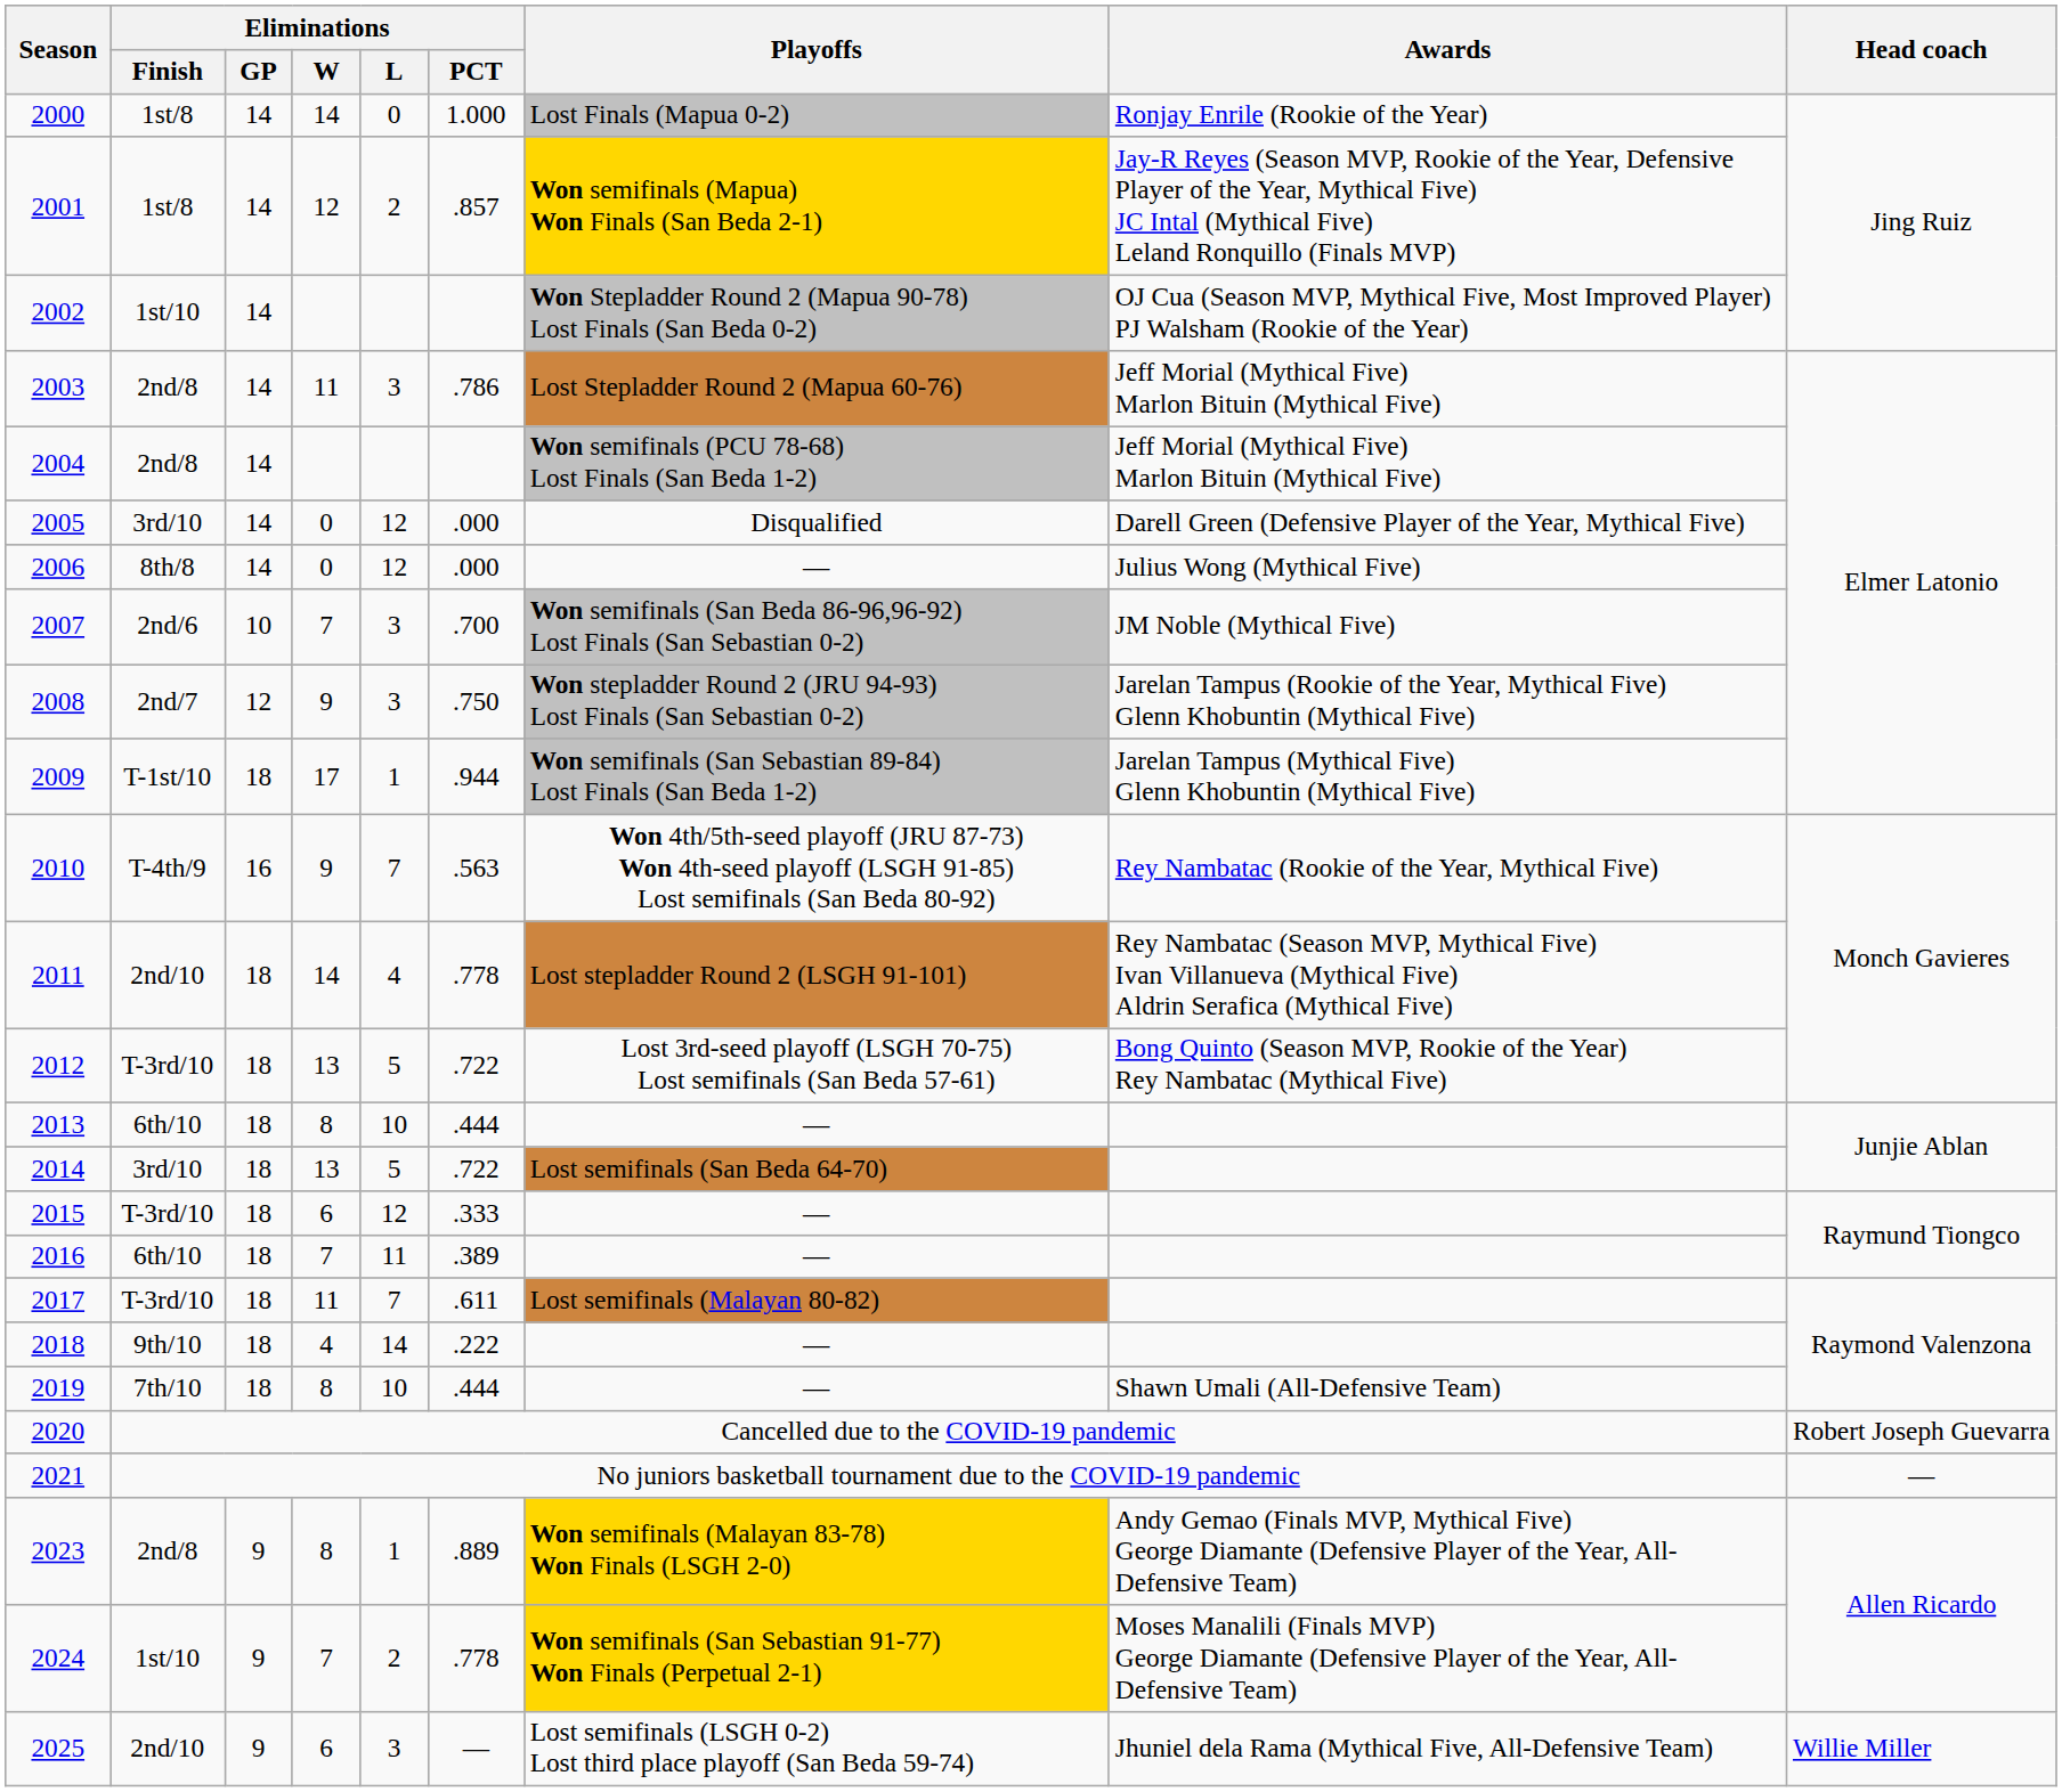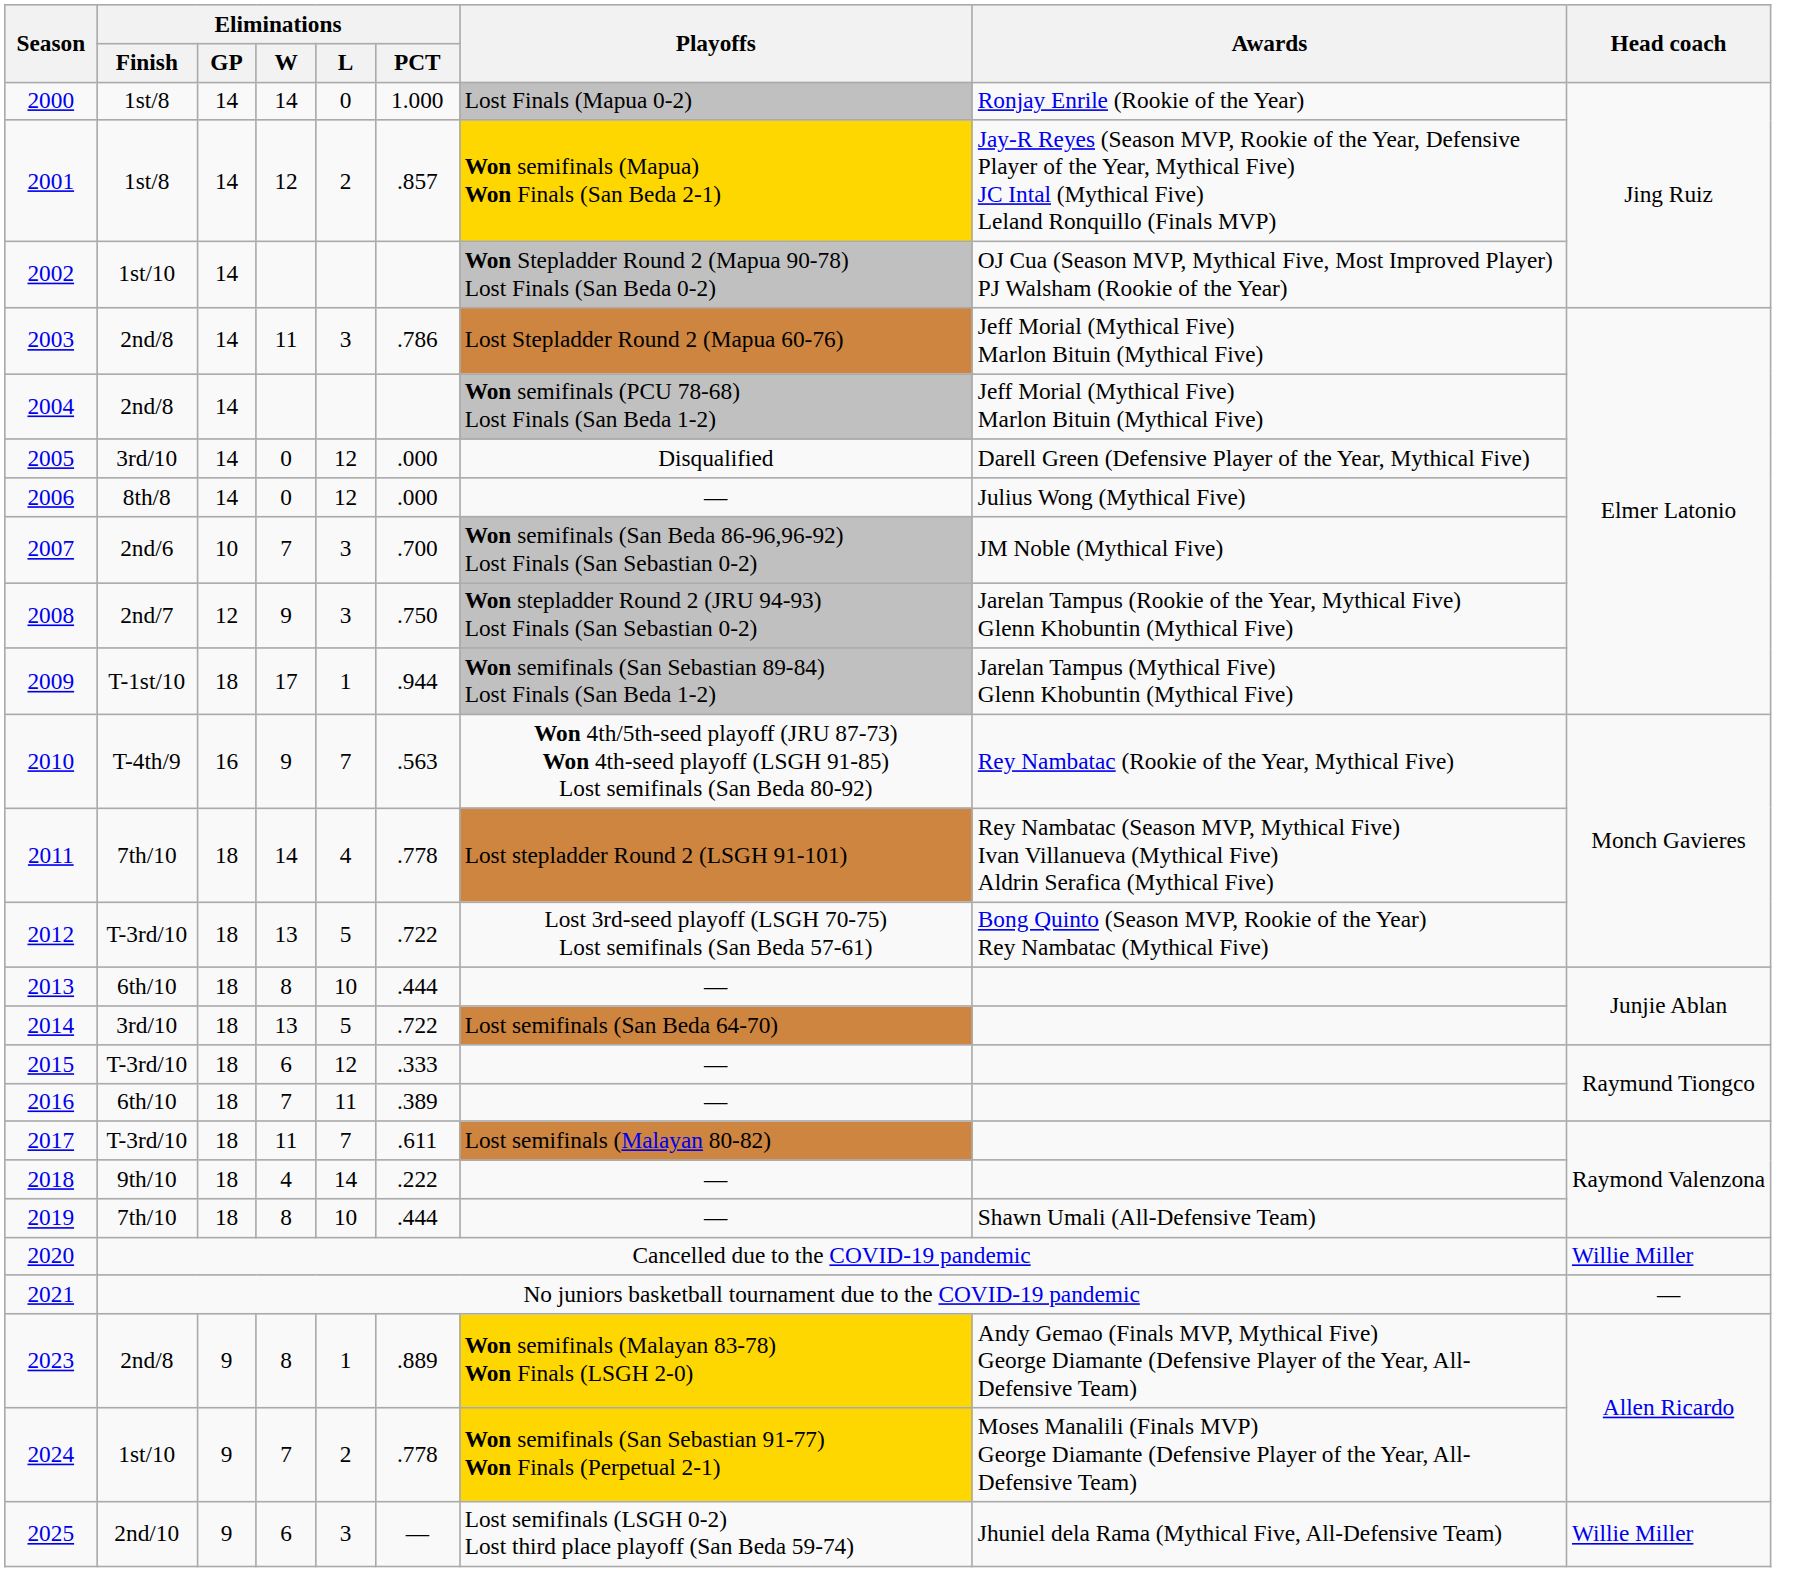 <table class=wikitable style="text-align:center; font-size:90%;">
 <tr>
 <th width=50px rowspan=2>Season</th>
 <th colspan=5>Eliminations</th>
 <th width=310px rowspan=2>Playoffs</th>
 <th width=360px rowspan=2>Awards</th>
 <th rowspan=2>Head coach</th>
 </tr>
 <tr>
 <th width=55px>Finish</th>
 <th width=30px>GP</th>
 <th width=30px>W</th>
 <th width=30px>L</th>
 <th width=45px>PCT</th>
 </tr>
 <tr>
 <td><a href='#'>2000</a></td>
 <td>1st/8</td>
 <td>14</td>
 <td>14</td>
 <td>0</td>
 <td>1.000</td>
 <td bgcolor=silver align=left>Lost Finals (Mapua 0-2)</td>
 <td align=left><a href='#'>Ronjay Enrile</a> (Rookie of the Year)</td>
 <td rowspan="3">Jing Ruiz</td>
 </tr>
 <tr>
 <td><a href='#'>2001</a></td>
 <td>1st/8</td>
 <td>14</td>
 <td>12</td>
 <td>2</td>
 <td>.857</td>
 <td bgcolor=gold align=left><strong>Won</strong> semifinals (Mapua)<br><strong>Won</strong> Finals (San Beda 2-1)</td>
 <td align=left><a href='#'>Jay-R Reyes</a> (Season MVP, Rookie of the Year, Defensive Player of the Year, Mythical Five)<br><a href='#'>JC Intal</a> (Mythical Five)<br>Leland Ronquillo (Finals MVP)</td>
 </tr>
 <tr>
 <td><a href='#'>2002</a></td>
 <td>1st/10</td>
 <td>14</td>
 <td></td>
 <td></td>
 <td></td>
 <td bgcolor=silver align=left><strong>Won</strong> Stepladder Round 2 (Mapua 90-78)<br>Lost Finals (San Beda 0-2)</td>
 <td align=left>OJ Cua (Season MVP, Mythical Five, Most Improved Player)<br>PJ Walsham (Rookie of the Year)</td>
 </tr>
 <tr>
 <td><a href='#'>2003</a></td>
 <td>2nd/8</td>
 <td>14</td>
 <td>11</td>
 <td>3</td>
 <td>.786</td>
 <td bgcolor=peru align=left>Lost Stepladder Round 2 (Mapua 60-76)</td>
 <td align=left>Jeff Morial (Mythical Five)<br>Marlon Bituin (Mythical Five)</td>
 <td rowspan="7">Elmer Latonio</td>
 </tr>
 <tr>
 <td><a href='#'>2004</a></td>
 <td>2nd/8</td>
 <td>14</td>
 <td></td>
 <td></td>
 <td></td>
 <td bgcolor=silver align=left><strong>Won</strong> semifinals (PCU 78-68)<br>Lost Finals (San Beda 1-2)</td>
 <td align=left>Jeff Morial (Mythical Five)<br>Marlon Bituin (Mythical Five)</td>
 </tr>
 <tr>
 <td><a href='#'>2005</a></td>
 <td>3rd/10</td>
 <td>14</td>
 <td>0</td>
 <td>12</td>
 <td>.000</td>
 <td>Disqualified</td>
 <td align=left>Darell Green (Defensive Player of the Year, Mythical Five)</td>
 </tr>
 <tr>
 <td><a href='#'>2006</a></td>
 <td>8th/8</td>
 <td>14</td>
 <td>0</td>
 <td>12</td>
 <td>.000</td>
 <td>—</td>
 <td align=left>Julius Wong (Mythical Five)</td>
 </tr>
 <tr>
 <td><a href='#'>2007</a></td>
 <td>2nd/6</td>
 <td>10</td>
 <td>7</td>
 <td>3</td>
 <td>.700</td>
 <td bgcolor=silver align=left><strong>Won</strong> semifinals (San Beda 86-96,96-92)<br>Lost Finals (San Sebastian 0-2)</td>
 <td align=left>JM Noble (Mythical Five)</td>
 </tr>
 <tr>
 <td><a href='#'>2008</a></td>
 <td>2nd/7</td>
 <td>12</td>
 <td>9</td>
 <td>3</td>
 <td>.750</td>
 <td bgcolor=silver align=left><strong>Won</strong> stepladder Round 2 (JRU 94-93)<br>Lost Finals (San Sebastian 0-2)</td>
 <td align=left>Jarelan Tampus (Rookie of the Year, Mythical Five)<br>Glenn Khobuntin (Mythical Five)</td>
 </tr>
 <tr>
 <td><a href='#'>2009</a></td>
 <td>T-1st/10</td>
 <td>18</td>
 <td>17</td>
 <td>1</td>
 <td>.944</td>
 <td bgcolor=silver align=left><strong>Won</strong> semifinals (San Sebastian 89-84)<br>Lost Finals (San Beda 1-2)</td>
 <td align=left>Jarelan Tampus (Mythical Five)<br>Glenn Khobuntin (Mythical Five)</td>
 </tr>
 <tr>
 <td><a href='#'>2010</a></td>
 <td>T-4th/9</td>
 <td>16</td>
 <td>9</td>
 <td>7</td>
 <td>.563</td>
 <td><strong>Won</strong> 4th/5th-seed playoff (JRU 87-73)<br><strong>Won</strong> 4th-seed playoff (LSGH 91-85)<br>Lost semifinals (San Beda 80-92)</td>
 <td align=left><a href='#'>Rey Nambatac</a> (Rookie of the Year, Mythical Five)</td>
 <td rowspan="3">Monch Gavieres</td>
 </tr>
 <tr>
 <td><a href='#'>2011</a></td>
-<td>2nd/10</td>
+<td>7th/10</td>
 <td>18</td>
 <td>14</td>
 <td>4</td>
 <td>.778</td>
 <td bgcolor=peru align=left>Lost stepladder Round 2 (LSGH 91-101)</td>
 <td align=left>Rey Nambatac (Season MVP, Mythical Five)<br>Ivan Villanueva (Mythical Five)<br>Aldrin Serafica (Mythical Five)</td>
 </tr>
 <tr>
 <td><a href='#'>2012</a></td>
 <td>T-3rd/10</td>
 <td>18</td>
 <td>13</td>
 <td>5</td>
 <td>.722</td>
 <td>Lost 3rd-seed playoff (LSGH 70-75)<br>Lost semifinals (San Beda 57-61)</td>
 <td align=left><a href='#'>Bong Quinto</a> (Season MVP, Rookie of the Year)<br>Rey Nambatac (Mythical Five)</td>
 </tr>
 <tr>
 <td><a href='#'>2013</a></td>
 <td>6th/10</td>
 <td>18</td>
 <td>8</td>
 <td>10</td>
 <td>.444</td>
 <td>—</td>
 <td></td>
 <td rowspan="2">Junjie Ablan</td>
 </tr>
 <tr>
 <td><a href='#'>2014</a></td>
 <td>3rd/10</td>
 <td>18</td>
 <td>13</td>
 <td>5</td>
 <td>.722</td>
 <td bgcolor=peru align=left>Lost semifinals (San Beda 64-70)</td>
 <td></td>
 </tr>
 <tr>
 <td><a href='#'>2015</a></td>
 <td>T-3rd/10</td>
 <td>18</td>
 <td>6</td>
 <td>12</td>
 <td>.333</td>
 <td>—</td>
 <td></td>
 <td rowspan="2">Raymund Tiongco</td>
 </tr>
 <tr>
 <td><a href='#'>2016</a></td>
 <td>6th/10</td>
 <td>18</td>
 <td>7</td>
 <td>11</td>
 <td>.389</td>
 <td>—</td>
 <td></td>
 </tr>
 <tr>
 <td><a href='#'>2017</a></td>
 <td>T-3rd/10</td>
 <td>18</td>
 <td>11</td>
 <td>7</td>
 <td>.611</td>
 <td bgcolor=peru align=left>Lost semifinals (<a href='#'>Malayan</a> 80-82)</td>
 <td></td>
 <td rowspan="3">Raymond Valenzona</td>
 </tr>
 <tr>
 <td><a href='#'>2018</a></td>
 <td>9th/10</td>
 <td>18</td>
 <td>4</td>
 <td>14</td>
 <td>.222</td>
 <td>—</td>
 <td></td>
 </tr>
 <tr>
 <td><a href='#'>2019</a></td>
 <td>7th/10</td>
 <td>18</td>
 <td>8</td>
 <td>10</td>
 <td>.444</td>
 <td>—</td>
 <td align=left>Shawn Umali (All-Defensive Team)</td>
 </tr>
 <tr>
 <td><a href='#'>2020</a></td>
 <td colspan=7>Cancelled due to the <a href='#'>COVID-19 pandemic</a></td>
-<td>Robert Joseph Guevarra</td>
+<td align=left><a href='#'>Willie Miller</a></td>
 </tr>
 <tr>
 <td><a href='#'>2021</a></td>
 <td colspan=7>No juniors basketball tournament due to the <a href='#'>COVID-19 pandemic</a></td>
 <td>—</td>
 </tr>
 <tr>
 <td><a href='#'>2023</a></td>
 <td>2nd/8</td>
 <td>9</td>
 <td>8</td>
 <td>1</td>
 <td>.889</td>
 <td bgcolor=gold align=left><strong>Won</strong> semifinals (Malayan 83-78)<br><strong>Won</strong> Finals (LSGH 2-0)</td>
 <td align=left>Andy Gemao (Finals MVP, Mythical Five)<br>George Diamante (Defensive Player of the Year, All-Defensive Team)</td>
 <td rowspan="2"><a href='#'>Allen Ricardo</a></td>
 </tr>
 <tr>
 <td><a href='#'>2024</a></td>
 <td>1st/10</td>
 <td>9</td>
 <td>7</td>
 <td>2</td>
 <td>.778</td>
 <td bgcolor=gold align=left><strong>Won</strong> semifinals (San Sebastian 91-77)<br><strong>Won</strong> Finals (Perpetual 2-1)</td>
 <td align=left>Moses Manalili (Finals MVP)<br>George Diamante (Defensive Player of the Year, All-Defensive Team)</td>
 </tr>
 <tr>
 <td><a href='#'>2025</a></td>
 <td>2nd/10</td>
 <td>9</td>
 <td>6</td>
 <td>3</td>
 <td>—</td>
 <td align=left>Lost semifinals (LSGH 0-2)<br>Lost third place playoff (San Beda 59-74)</td>
 <td align=left>Jhuniel dela Rama (Mythical Five, All-Defensive Team)</td>
 <td align=left><a href='#'>Willie Miller</a></td>
 </tr>
 </table>
